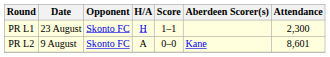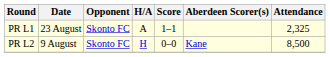 <table class="wikitable" style="text-align:center">
 <tr>
 <th>Round</th>
 <th>Date</th>
 <th>Opponent</th>
 <th>H/A</th>
 <th>Score</th>
 <th>Aberdeen Scorer(s)</th>
 <th>Attendance</th>
 </tr>
 <tr bgcolor=#FFFFDD>
 <td>PR L1</td>
 <td align=left>23 August</td>
 <td align=left> <a href='#'>Skonto FC</a></td>
-<td><a href='#'>H</a></td>
+<td>A</td>
 <td>1–1</td>
 <td align=left></td>
-<td>2,300</td>
+<td>2,325</td>
 </tr>
 <tr bgcolor=#FFFFDD>
 <td>PR L2</td>
 <td align=left>9 August</td>
 <td align=left> <a href='#'>Skonto FC</a></td>
-<td>A</td>
+<td><a href='#'>H</a></td>
 <td>0–0</td>
 <td align=left><a href='#'>Kane</a></td>
-<td>8,601</td>
+<td>8,500</td>
 </tr>
 <tr>
 </tr>
 </table>
